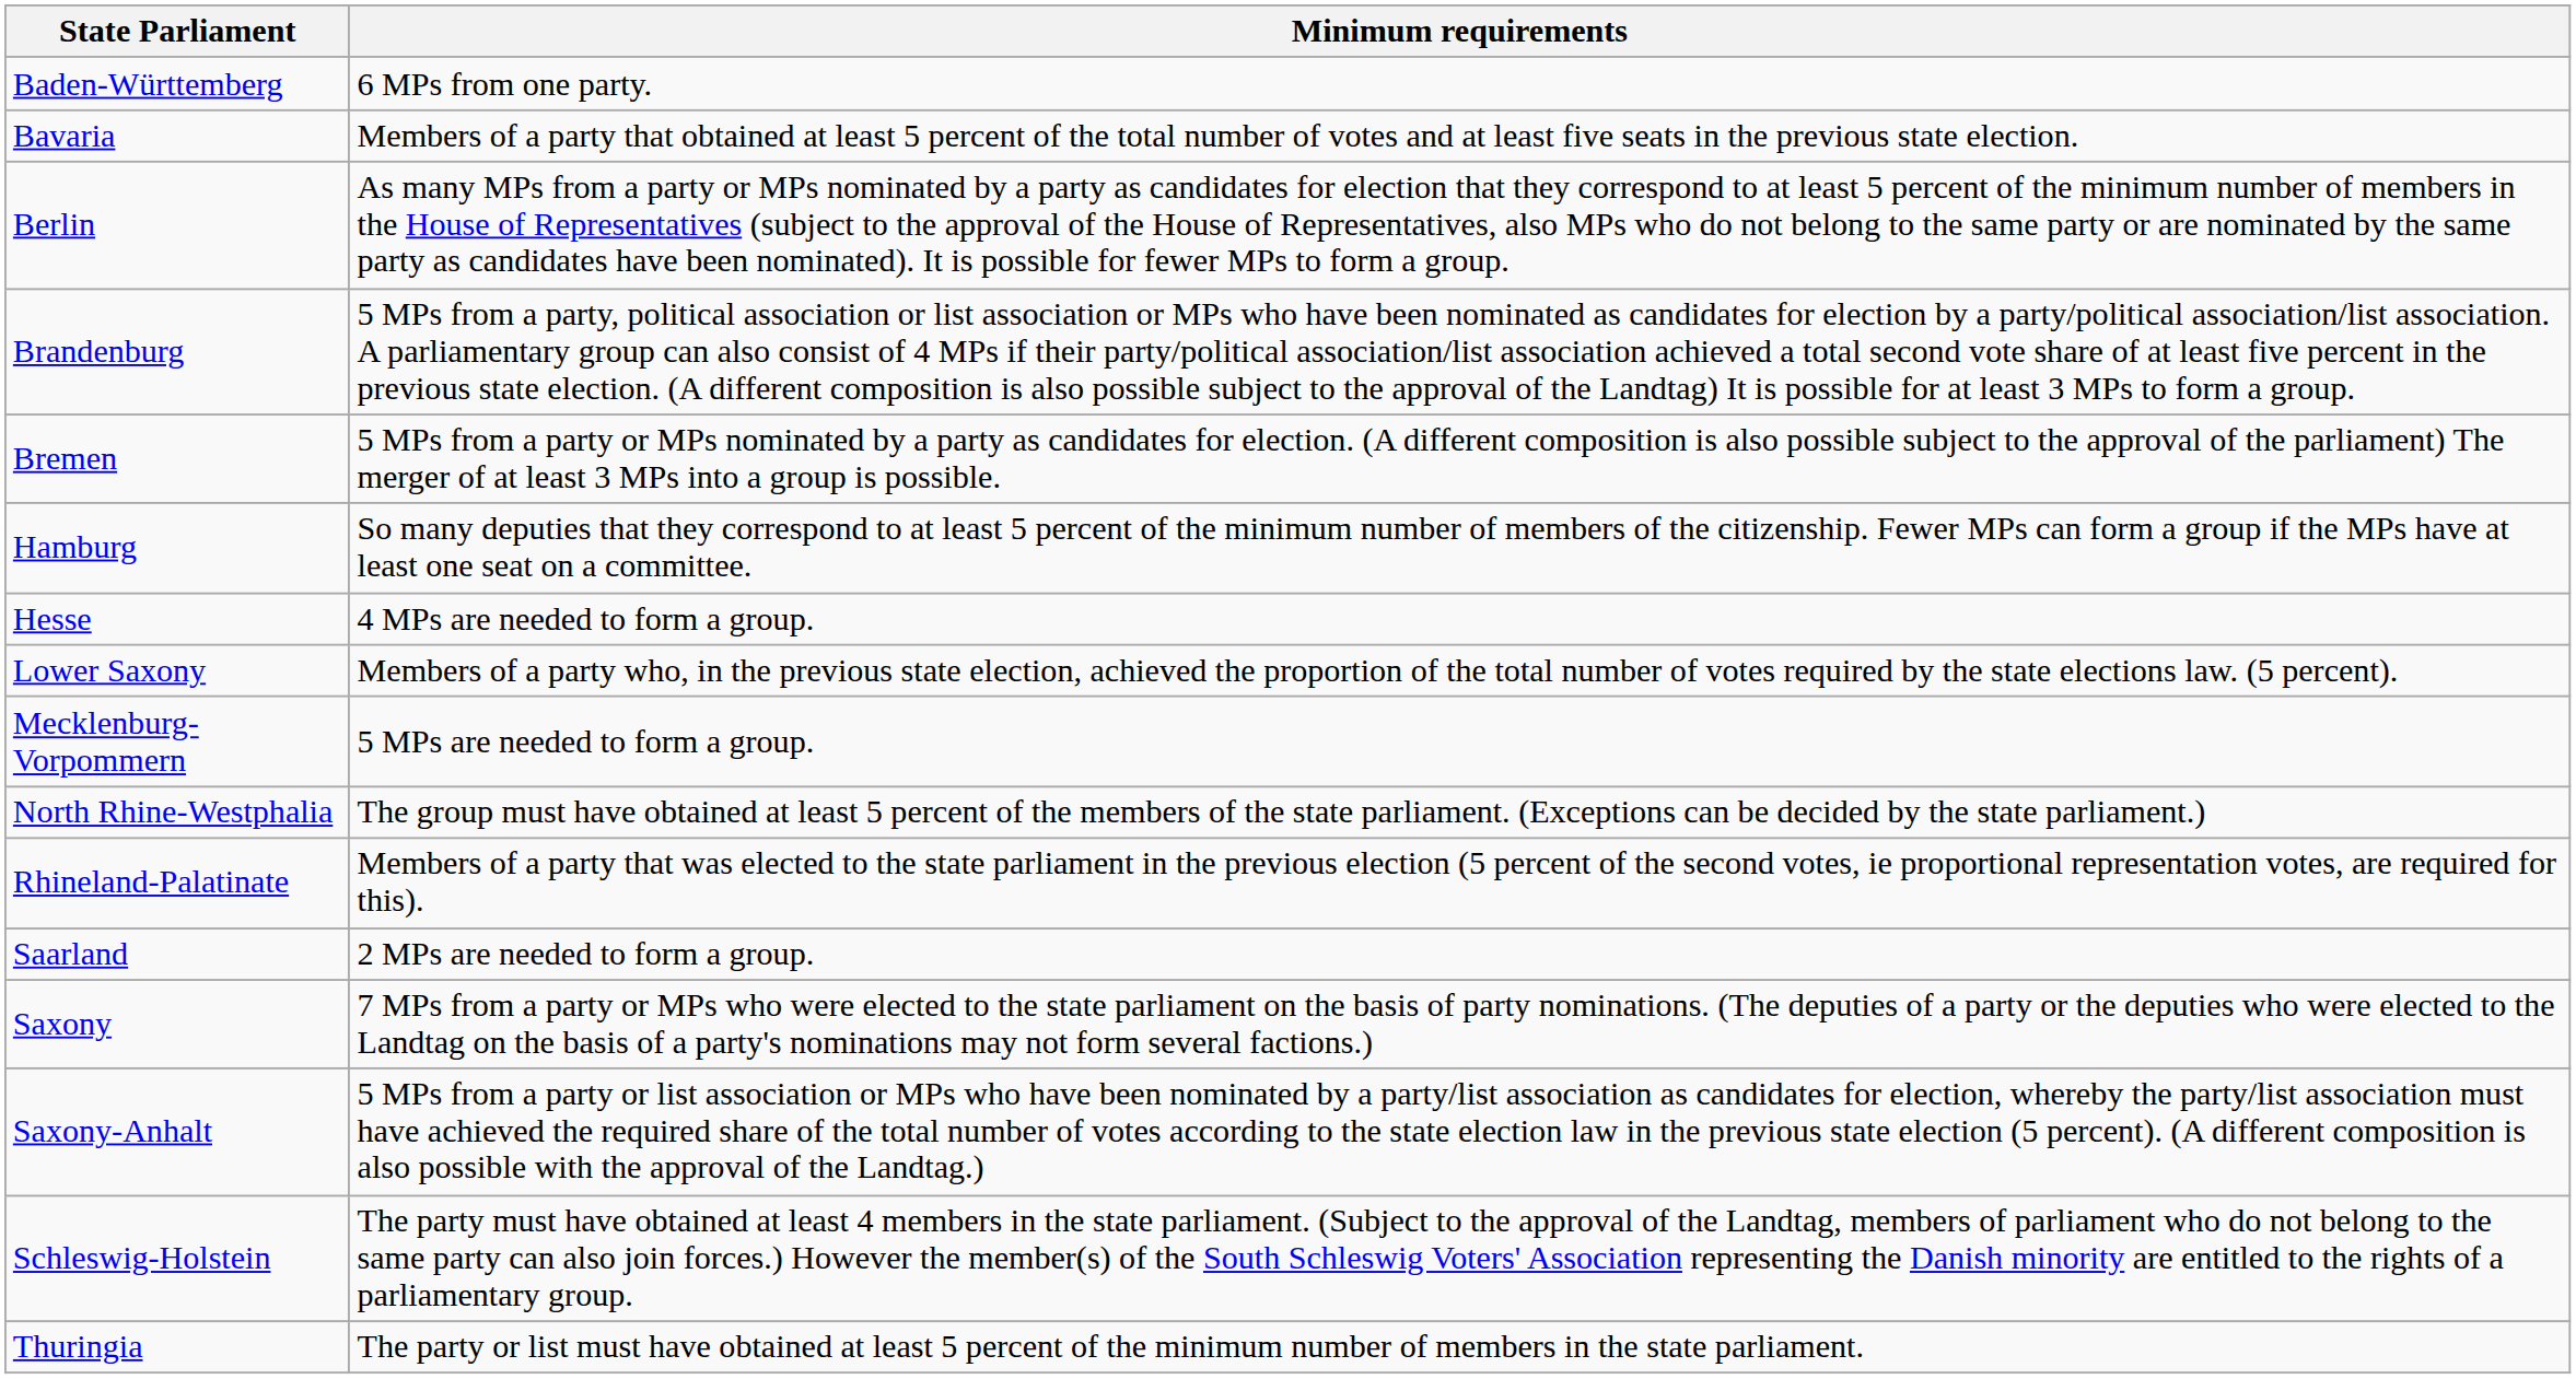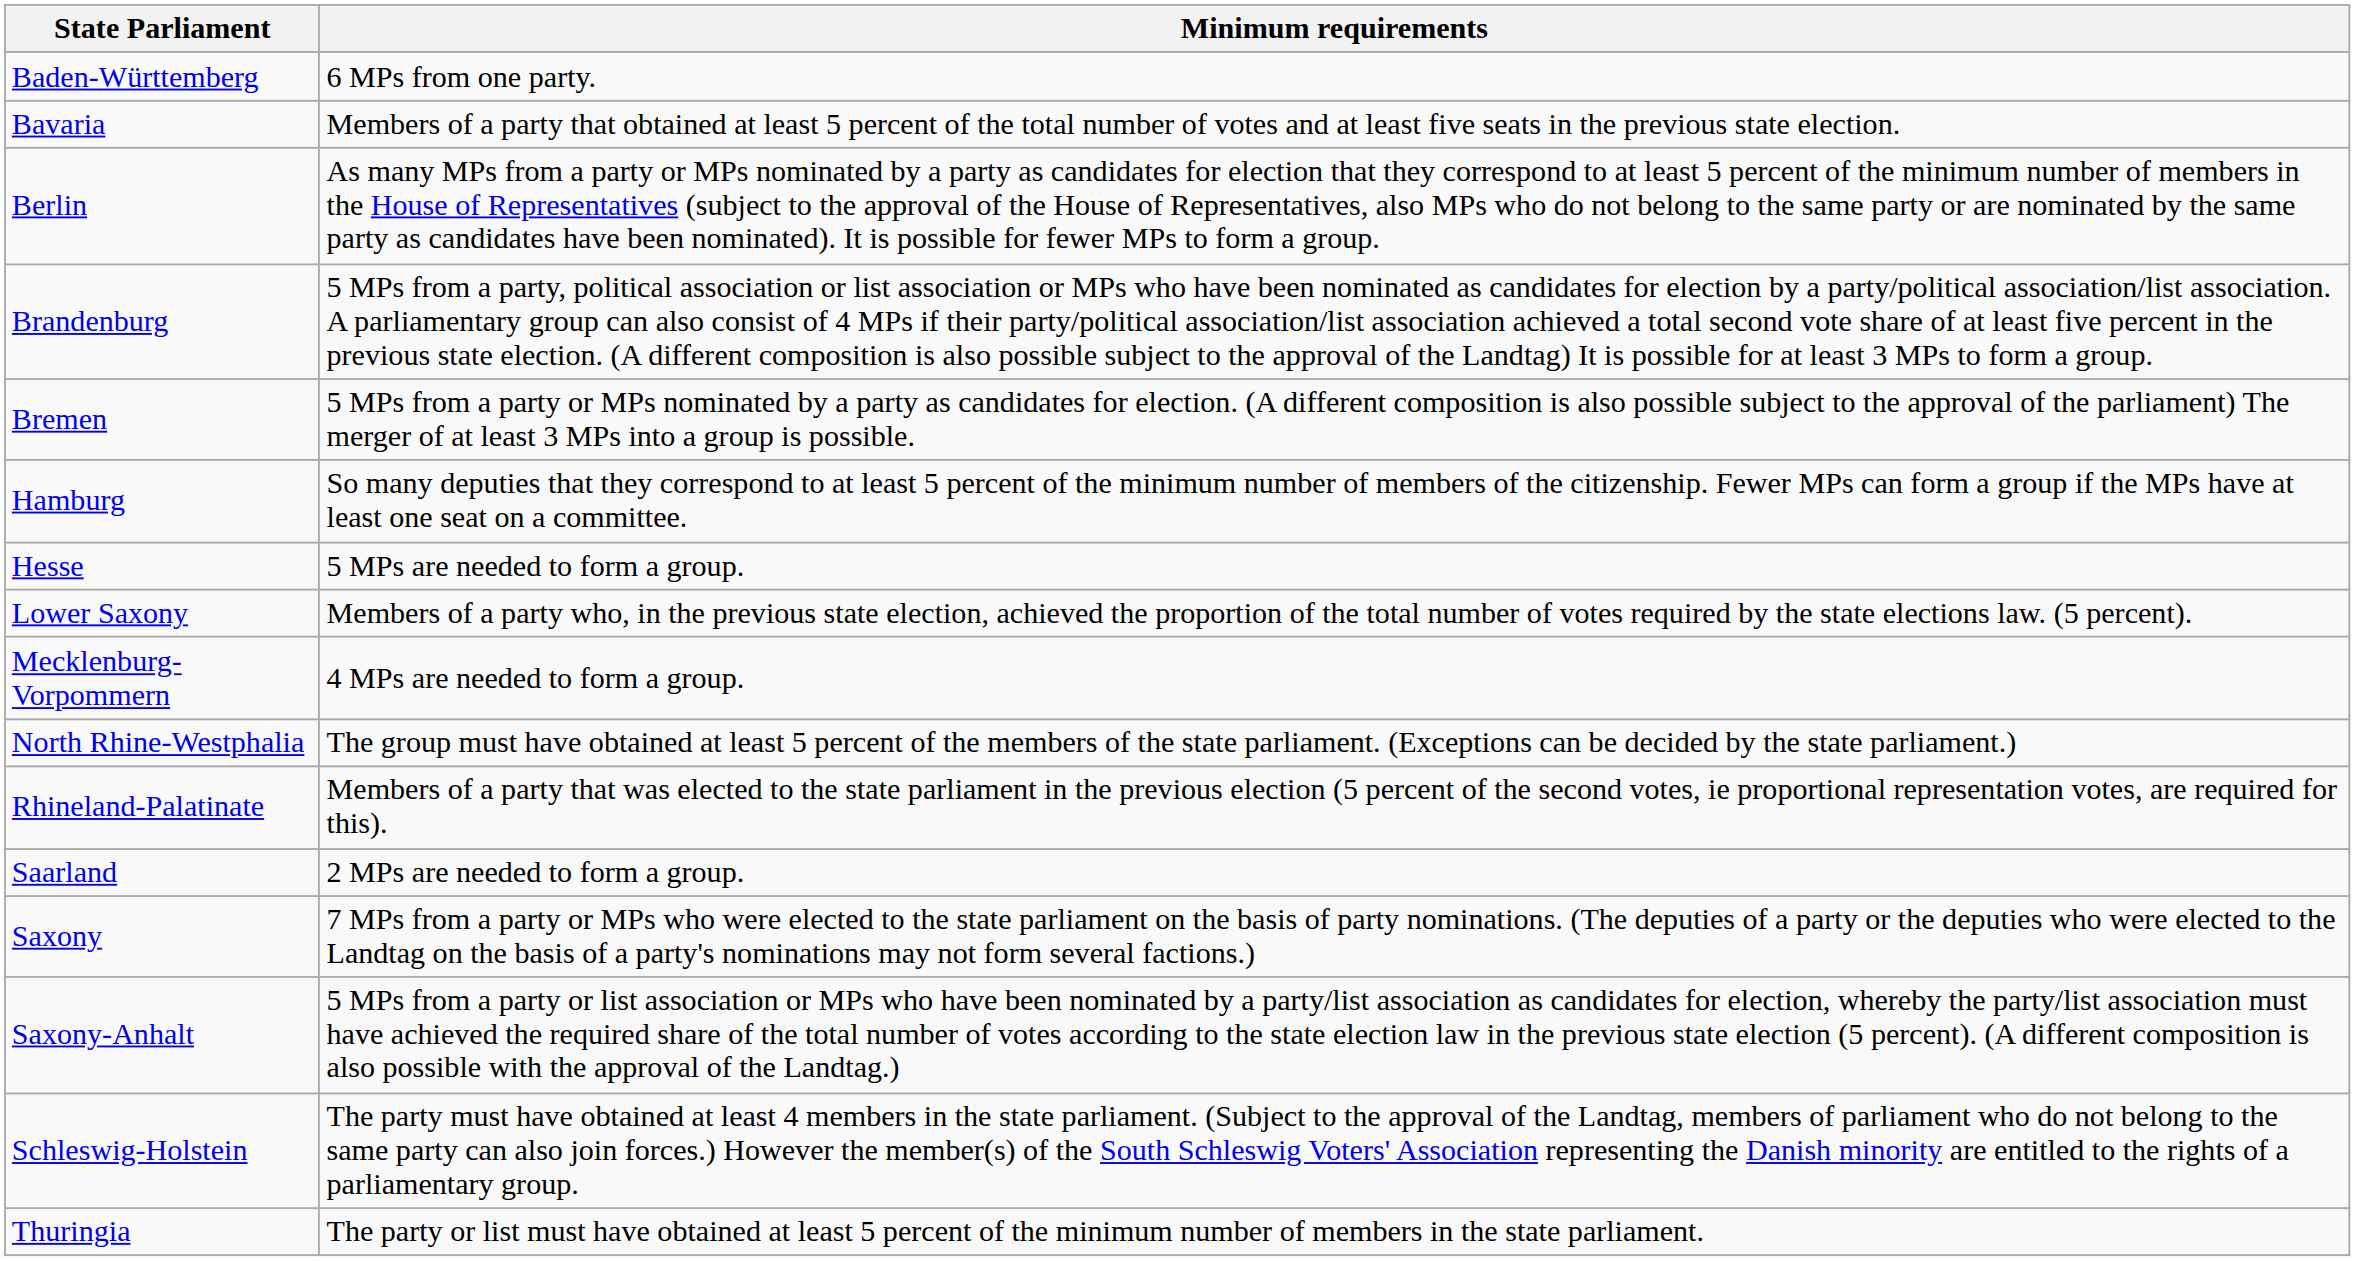 <table class="wikitable">
 <tr>
 <th width=160>State Parliament</th>
 <th>Minimum requirements</th>
 </tr>
 <tr>
 <td><a href='#'>Baden-Württemberg</a></td>
 <td>6 MPs from one party.</td>
 </tr>
 <tr>
 <td><a href='#'>Bavaria</a></td>
 <td>Members of a party that obtained at least 5 percent of the total number of votes and at least five seats in the previous state election.</td>
 </tr>
 <tr>
 <td><a href='#'>Berlin</a></td>
 <td>As many MPs from a party or MPs nominated by a party as candidates for election that they correspond to at least 5 percent of the minimum number of members in the <a href='#'>House of Representatives</a> (subject to the approval of the House of Representatives, also MPs who do not belong to the same party or are nominated by the same party as candidates have been nominated). It is possible for fewer MPs to form a group.</td>
 </tr>
 <tr>
 <td><a href='#'>Brandenburg</a></td>
 <td>5 MPs from a party, political association or list association or MPs who have been nominated as candidates for election by a party/political association/list association. A parliamentary group can also consist of 4 MPs if their party/political association/list association achieved a total second vote share of at least five percent in the previous state election. (A different composition is also possible subject to the approval of the Landtag) It is possible for at least 3 MPs to form a group.</td>
 </tr>
 <tr>
 <td><a href='#'>Bremen</a></td>
 <td>5 MPs from a party or MPs nominated by a party as candidates for election. (A different composition is also possible subject to the approval of the parliament) The merger of at least 3 MPs into a group is possible.</td>
 </tr>
 <tr>
 <td><a href='#'>Hamburg</a></td>
 <td>So many deputies that they correspond to at least 5 percent of the minimum number of members of the citizenship. Fewer MPs can form a group if the MPs have at least one seat on a committee.</td>
 </tr>
 <tr>
 <td><a href='#'>Hesse</a></td>
-<td>4 MPs are needed to form a group.</td>
+<td>5 MPs are needed to form a group.</td>
 </tr>
 <tr>
 <td><a href='#'>Lower Saxony</a></td>
 <td>Members of a party who, in the previous state election, achieved the proportion of the total number of votes required by the state elections law. (5 percent).</td>
 </tr>
 <tr>
 <td><a href='#'>Mecklenburg-Vorpommern</a></td>
-<td>5 MPs are needed to form a group.</td>
+<td>4 MPs are needed to form a group.</td>
 </tr>
 <tr>
 <td><a href='#'>North Rhine-Westphalia</a></td>
 <td>The group must have obtained at least 5 percent of the members of the state parliament. (Exceptions can be decided by the state parliament.)</td>
 </tr>
 <tr>
 <td><a href='#'>Rhineland-Palatinate</a></td>
 <td>Members of a party that was elected to the state parliament in the previous election (5 percent of the second votes, ie proportional representation votes, are required for this).</td>
 </tr>
 <tr>
 <td><a href='#'>Saarland</a></td>
 <td>2 MPs are needed to form a group.</td>
 </tr>
 <tr>
 <td><a href='#'>Saxony</a></td>
 <td>7 MPs from a party or MPs who were elected to the state parliament on the basis of party nominations. (The deputies of a party or the deputies who were elected to the Landtag on the basis of a party's nominations may not form several factions.)</td>
 </tr>
 <tr>
 <td><a href='#'>Saxony-Anhalt</a></td>
 <td>5 MPs from a party or list association or MPs who have been nominated by a party/list association as candidates for election, whereby the party/list association must have achieved the required share of the total number of votes according to the state election law in the previous state election (5 percent). (A different composition is also possible with the approval of the Landtag.)</td>
 </tr>
 <tr>
 <td><a href='#'>Schleswig-Holstein</a></td>
 <td>The party must have obtained at least 4 members in the state parliament. (Subject to the approval of the Landtag, members of parliament who do not belong to the same party can also join forces.) However the member(s) of the <a href='#'>South Schleswig Voters' Association</a> representing the <a href='#'>Danish minority</a> are entitled to the rights of a parliamentary group.</td>
 </tr>
 <tr>
 <td><a href='#'>Thuringia</a></td>
 <td>The party or list must have obtained at least 5 percent of the minimum number of members in the state parliament.</td>
 </tr>
 </table>
